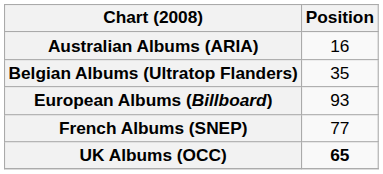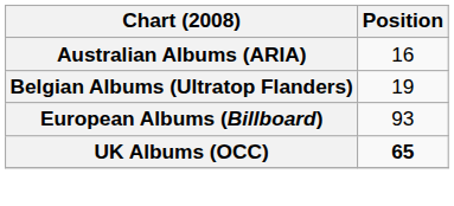 <table class="wikitable sortable plainrowheaders" style="text-align:center">
 <tr>
 <th>Chart (2008)</th>
 <th>Position</th>
 </tr>
 <tr>
 <th scope="row">Australian Albums (ARIA)</th>
 <td>16</td>
 </tr>
 <tr>
 <th scope="row">Belgian Albums (Ultratop Flanders)</th>
-<td>35</td>
+<td>19</td>
 </tr>
 <tr>
 <th scope="row">European Albums (<em>Billboard</em>)</th>
 <td>93</td>
-</tr>
-<tr>
-<th scope="row">French Albums (SNEP)</th>
-<td>77</td>
 </tr>
 <tr>
 <th scope="row">UK Albums (OCC)</th>
 <td><strong>65</strong></td>
 </tr>
 <tr>
 </tr>
 </table>
